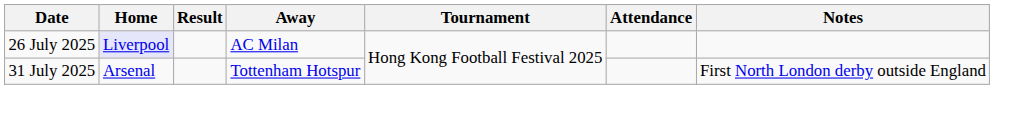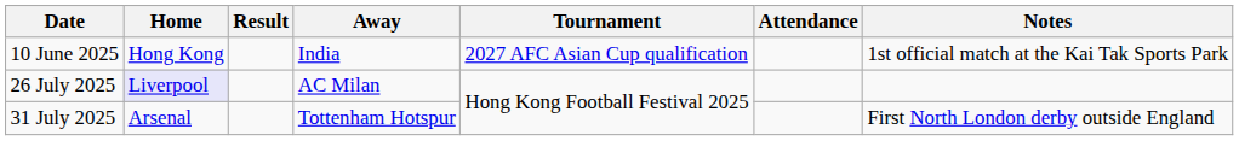 <table class="wikitable">
 <tr>
 <th>Date</th>
 <th>Home</th>
 <th>Result</th>
 <th>Away</th>
 <th>Tournament</th>
 <th>Attendance</th>
 <th>Notes</th>
+</tr>
+<tr>
+<td>10 June 2025</td>
+<td> <a href='#'>Hong Kong</a></td>
+<td></td>
+<td> <a href='#'>India</a></td>
+<td><a href='#'>2027 AFC Asian Cup qualification</a></td>
+<td></td>
+<td>1st official match at the Kai Tak Sports Park</td>
 </tr>
 <tr>
 <td>26 July 2025</td>
 <td style="background: lavender;"> <a href='#'>Liverpool</a></td>
 <td></td>
 <td> <a href='#'>AC Milan</a></td>
 <td rowspan="2">Hong Kong Football Festival 2025</td>
 <td></td>
 <td></td>
 </tr>
 <tr>
 <td>31 July 2025</td>
 <td> <a href='#'>Arsenal</a></td>
 <td></td>
 <td> <a href='#'>Tottenham Hotspur</a></td>
 <td></td>
 <td>First <a href='#'>North London derby</a> outside England</td>
 </tr>
 </table>
